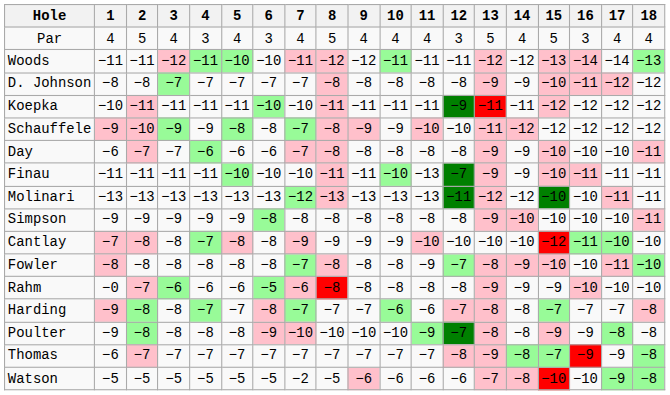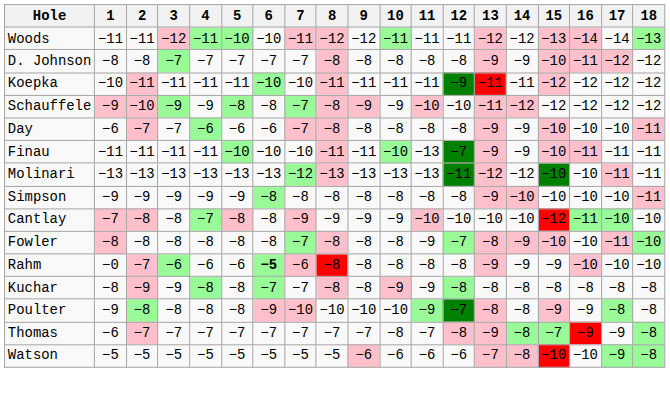 <table class="wikitable" style="text-align:center">
 <tr>
 <th>Hole</th>
 <th>1</th>
 <th>2</th>
 <th>3</th>
 <th>4</th>
 <th>5</th>
 <th>6</th>
 <th>7</th>
 <th>8</th>
 <th>9</th>
 <th>10</th>
 <th>11</th>
 <th>12</th>
 <th>13</th>
 <th>14</th>
 <th>15</th>
 <th>16</th>
 <th>17</th>
 <th>18</th>
-</tr>
-<tr>
-<td>Par</td>
-<td>4</td>
-<td>5</td>
-<td>4</td>
-<td>3</td>
-<td>4</td>
-<td>3</td>
-<td>4</td>
-<td>5</td>
-<td>4</td>
-<td>4</td>
-<td>4</td>
-<td>3</td>
-<td>5</td>
-<td>4</td>
-<td>5</td>
-<td>3</td>
-<td>4</td>
-<td>4</td>
 </tr>
 <tr>
 <td align=left> Woods</td>
 <td>−11</td>
 <td>−11</td>
 <td style="background: Pink;">−12</td>
 <td style="background: PaleGreen;">−11</td>
 <td style="background: PaleGreen;">−10</td>
 <td>−10</td>
 <td style="background: Pink;">−11</td>
 <td style="background: Pink;">−12</td>
 <td>−12</td>
 <td style="background: PaleGreen;">−11</td>
 <td>−11</td>
 <td>−11</td>
 <td style="background: Pink;">−12</td>
 <td>−12</td>
 <td style="background: Pink;">−13</td>
 <td style="background: Pink;">−14</td>
 <td>−14</td>
 <td style="background: PaleGreen;">−13</td>
 </tr>
 <tr>
 <td align=left> D. Johnson</td>
 <td>−8</td>
 <td>−8</td>
 <td style="background: PaleGreen;">−7</td>
 <td>−7</td>
 <td>−7</td>
 <td>−7</td>
 <td>−7</td>
 <td style="background: Pink;">−8</td>
 <td>−8</td>
 <td>−8</td>
 <td>−8</td>
 <td>−8</td>
 <td style="background: Pink;">−9</td>
 <td>−9</td>
 <td style="background: Pink;">−10</td>
 <td style="background: Pink;">−11</td>
 <td style="background: Pink;">−12</td>
 <td>−12</td>
 </tr>
 <tr>
 <td align=left> Koepka</td>
 <td>−10</td>
 <td style="background: Pink;">−11</td>
 <td>−11</td>
 <td>−11</td>
 <td>−11</td>
 <td style="background: PaleGreen;">−10</td>
 <td>−10</td>
 <td style="background: Pink;">−11</td>
 <td>−11</td>
 <td>−11</td>
 <td>−11</td>
 <td style="background: Green;">−9</td>
 <td style="background: Red;">−11</td>
 <td>−11</td>
 <td style="background: Pink;">−12</td>
 <td>−12</td>
 <td>−12</td>
 <td>−12</td>
 </tr>
 <tr>
 <td align=left> Schauffele</td>
 <td style="background: Pink;">−9</td>
 <td style="background: Pink;">−10</td>
 <td style="background: PaleGreen;">−9</td>
 <td>−9</td>
 <td style="background: PaleGreen;">−8</td>
 <td>−8</td>
 <td style="background: PaleGreen;">−7</td>
 <td style="background: Pink;">−8</td>
 <td style="background: Pink;">−9</td>
 <td>−9</td>
 <td style="background: Pink;">−10</td>
 <td>−10</td>
 <td style="background: Pink;">−11</td>
 <td style="background: Pink;">−12</td>
 <td>−12</td>
 <td>−12</td>
 <td>−12</td>
 <td>−12</td>
 </tr>
 <tr>
 <td align=left> Day</td>
 <td>−6</td>
 <td style="background: Pink;">−7</td>
 <td>−7</td>
 <td style="background: PaleGreen;">−6</td>
 <td>−6</td>
 <td>−6</td>
 <td style="background: Pink;">−7</td>
 <td style="background: Pink;">−8</td>
 <td>−8</td>
 <td>−8</td>
 <td>−8</td>
 <td>−8</td>
 <td style="background: Pink;">−9</td>
 <td>−9</td>
 <td style="background: Pink;">−10</td>
 <td>−10</td>
 <td>−10</td>
 <td style="background: Pink;">−11</td>
 </tr>
 <tr>
 <td align=left> Finau</td>
 <td>−11</td>
 <td>−11</td>
 <td>−11</td>
 <td>−11</td>
 <td style="background: PaleGreen;">−10</td>
 <td>−10</td>
 <td>−10</td>
 <td style="background: Pink;">−11</td>
 <td>−11</td>
 <td style="background: PaleGreen;">−10</td>
 <td>−13</td>
 <td style="background: Green;">−7</td>
 <td style="background: Pink;">−9</td>
 <td>−9</td>
 <td style="background: Pink;">−10</td>
 <td style="background: Pink;">−11</td>
 <td>−11</td>
 <td>−11</td>
 </tr>
 <tr>
 <td align=left> Molinari</td>
 <td>−13</td>
 <td>−13</td>
 <td>−13</td>
 <td>−13</td>
 <td>−13</td>
 <td>−13</td>
 <td style="background: PaleGreen;">−12</td>
 <td style="background: Pink;">−13</td>
 <td>−13</td>
 <td>−13</td>
 <td>−13</td>
 <td style="background: Green;">−11</td>
 <td style="background: Pink;">−12</td>
 <td>−12</td>
 <td style="background: Green;">−10</td>
 <td>−10</td>
 <td style="background: Pink;">−11</td>
 <td>−11</td>
 </tr>
 <tr>
 <td align=left> Simpson</td>
 <td>−9</td>
 <td>−9</td>
 <td>−9</td>
 <td>−9</td>
 <td>−9</td>
 <td style="background: PaleGreen;">−8</td>
 <td>−8</td>
 <td>−8</td>
 <td>−8</td>
 <td>−8</td>
 <td>−8</td>
 <td>−8</td>
 <td style="background: Pink;">−9</td>
 <td style="background: Pink;">−10</td>
 <td>−10</td>
 <td>−10</td>
 <td>−10</td>
 <td style="background: Pink;">−11</td>
 </tr>
 <tr>
 <td align=left> Cantlay</td>
 <td style="background: Pink;">−7</td>
 <td style="background: Pink;">−8</td>
 <td>−8</td>
 <td style="background: PaleGreen;">−7</td>
 <td style="background: Pink;">−8</td>
 <td>−8</td>
 <td style="background: Pink;">−9</td>
 <td>−9</td>
 <td>−9</td>
 <td>−9</td>
 <td style="background: Pink;">−10</td>
 <td>−10</td>
 <td>−10</td>
 <td>−10</td>
 <td style="background: Red;">−12</td>
 <td style="background: PaleGreen;">−11</td>
 <td style="background: PaleGreen;">−10</td>
 <td>−10</td>
 </tr>
 <tr>
 <td align=left> Fowler</td>
 <td style="background: Pink;">−8</td>
 <td>−8</td>
 <td>−8</td>
 <td>−8</td>
 <td>−8</td>
 <td>−8</td>
 <td style="background: PaleGreen;">−7</td>
 <td style="background: Pink;">−8</td>
 <td>−8</td>
 <td>−8</td>
 <td>−9</td>
 <td style="background: PaleGreen;">−7</td>
 <td style="background: Pink;">−8</td>
 <td style="background: Pink;">−9</td>
 <td style="background: Pink;">−10</td>
 <td>−10</td>
 <td style="background: Pink;">−11</td>
 <td style="background: PaleGreen;">−10</td>
 </tr>
 <tr>
 <td align=left> Rahm</td>
 <td>−0</td>
 <td style="background: Pink;">−7</td>
 <td style="background: PaleGreen;">−6</td>
 <td>−6</td>
 <td>−6</td>
-<td style="background: PaleGreen;">−5</td>
+<td style="background: PaleGreen;"><strong>−5</strong></td>
 <td style="background: Pink;">−6</td>
 <td style="background: Red;">−8</td>
 <td>−8</td>
 <td>−8</td>
 <td>−8</td>
 <td>−8</td>
 <td style="background: Pink;">−9</td>
 <td>−9</td>
 <td>−9</td>
 <td style="background: Pink;">−10</td>
 <td>−10</td>
 <td>−10</td>
 </tr>
 <tr>
-<td align=left> Harding</td>
+<td align=left> Kuchar</td>
+<td>−8</td>
 <td style="background: Pink;">−9</td>
+<td>−9</td>
 <td style="background: PaleGreen;">−8</td>
 <td>−8</td>
 <td style="background: PaleGreen;">−7</td>
 <td>−7</td>
 <td style="background: Pink;">−8</td>
-<td style="background: PaleGreen;">−7</td>
-<td>−7</td>
-<td>−7</td>
-<td style="background: PaleGreen;">−6</td>
-<td>−6</td>
-<td style="background: Pink;">−7</td>
-<td style="background: Pink;">−8</td>
 <td>−8</td>
-<td style="background: PaleGreen;">−7</td>
-<td>−7</td>
-<td>−7</td>
-<td style="background: Pink;">−8</td>
+<td style="background: Pink;">−9</td>
+<td>−9</td>
+<td style="background: PaleGreen;">−8</td>
+<td>−8</td>
+<td>−8</td>
+<td>−8</td>
+<td>−8</td>
+<td>−8</td>
+<td>−8</td>
 </tr>
 <tr>
 <td align=left> Poulter</td>
 <td>−9</td>
 <td style="background: PaleGreen;">−8</td>
 <td>−8</td>
 <td>−8</td>
 <td>−8</td>
 <td style="background: Pink;">−9</td>
 <td style="background: Pink;">−10</td>
 <td>−10</td>
 <td>−10</td>
 <td>−10</td>
 <td style="background: PaleGreen;">−9</td>
 <td style="background: Green;">−7</td>
 <td style="background: Pink;">−8</td>
 <td>−8</td>
 <td style="background: Pink;">−9</td>
 <td>−9</td>
 <td style="background: PaleGreen;">−8</td>
 <td>−8</td>
 </tr>
 <tr>
 <td align=left> Thomas</td>
 <td>−6</td>
 <td style="background: Pink;">−7</td>
 <td>−7</td>
 <td>−7</td>
 <td>−7</td>
 <td>−7</td>
 <td>−7</td>
 <td>−7</td>
 <td>−7</td>
-<td>−7</td>
+<td>−8</td>
 <td>−7</td>
 <td style="background: Pink;">−8</td>
 <td style="background: Pink;">−9</td>
 <td style="background: PaleGreen;">−8</td>
 <td style="background: PaleGreen;">−7</td>
 <td style="background: Red;">−9</td>
 <td>−9</td>
 <td style="background: PaleGreen;">−8</td>
 </tr>
 <tr>
 <td align=left> Watson</td>
 <td>−5</td>
 <td>−5</td>
 <td>−5</td>
 <td>−5</td>
 <td>−5</td>
 <td>−5</td>
-<td>−2</td>
+<td>−5</td>
 <td>−5</td>
 <td style="background: Pink;">−6</td>
 <td>−6</td>
 <td>−6</td>
 <td>−6</td>
 <td style="background: Pink;">−7</td>
 <td style="background: Pink;">−8</td>
 <td style="background: Red;">−10</td>
 <td>−10</td>
 <td style="background: PaleGreen;">−9</td>
 <td style="background: PaleGreen;">−8</td>
 </tr>
 </table>
